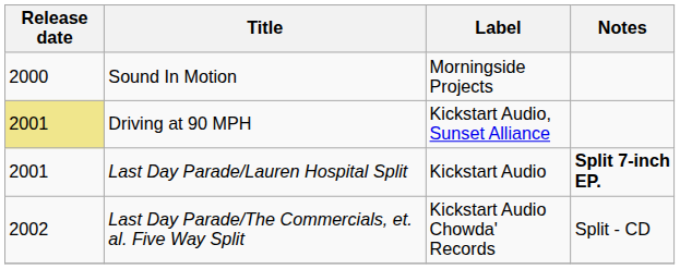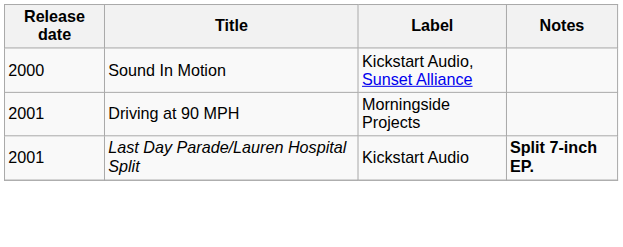 <table class="wikitable">
 <tr>
 <th>Release date</th>
 <th>Title</th>
 <th>Label</th>
 <th>Notes</th>
 </tr>
 <tr>
 <td>2000</td>
 <td>Sound In Motion</td>
-<td>Morningside Projects</td>
+<td>Kickstart Audio, <br><a href='#'>Sunset Alliance</a></td>
 <td></td>
 </tr>
 <tr>
-<td style="background: khaki;">2001</td>
+<td>2001</td>
 <td>Driving at 90 MPH</td>
-<td>Kickstart Audio, <br><a href='#'>Sunset Alliance</a></td>
+<td>Morningside Projects</td>
 <td></td>
 </tr>
 <tr>
 <td>2001</td>
 <td><em>Last Day Parade/Lauren Hospital Split</em></td>
 <td>Kickstart Audio</td>
 <td><strong>Split 7-inch EP.</strong></td>
 </tr>
 <tr>
-<td>2002</td>
-<td><em>Last Day Parade/The Commercials, et. al. Five Way Split</em></td>
-<td>Kickstart Audio<br>Chowda' Records</td>
-<td>Split - CD</td>
-</tr>
-<tr>
 </tr>
 </table>
